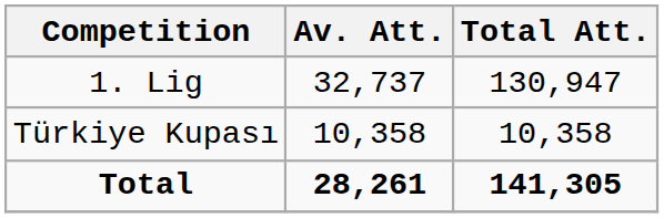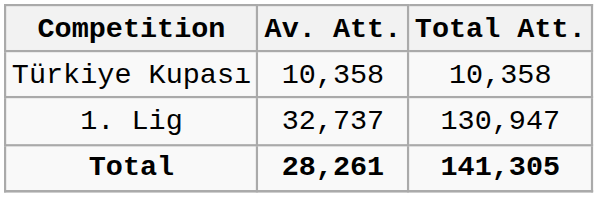 <table class="wikitable" style="text-align: center">
 <tr>
 <th>Competition</th>
 <th>Av. Att.</th>
 <th>Total Att.</th>
 </tr>
 <tr>
+<td>Türkiye Kupası</td>
+<td>10,358</td>
+<td>10,358</td>
+</tr>
+<tr>
 <td>1. Lig</td>
 <td>32,737</td>
 <td>130,947</td>
-</tr>
-<tr>
-<td>Türkiye Kupası</td>
-<td>10,358</td>
-<td>10,358</td>
 </tr>
 <tr>
 <td><strong>Total</strong></td>
 <td><strong>28,261</strong></td>
 <td><strong>141,305</strong></td>
 </tr>
 <tr>
 </tr>
 </table>
